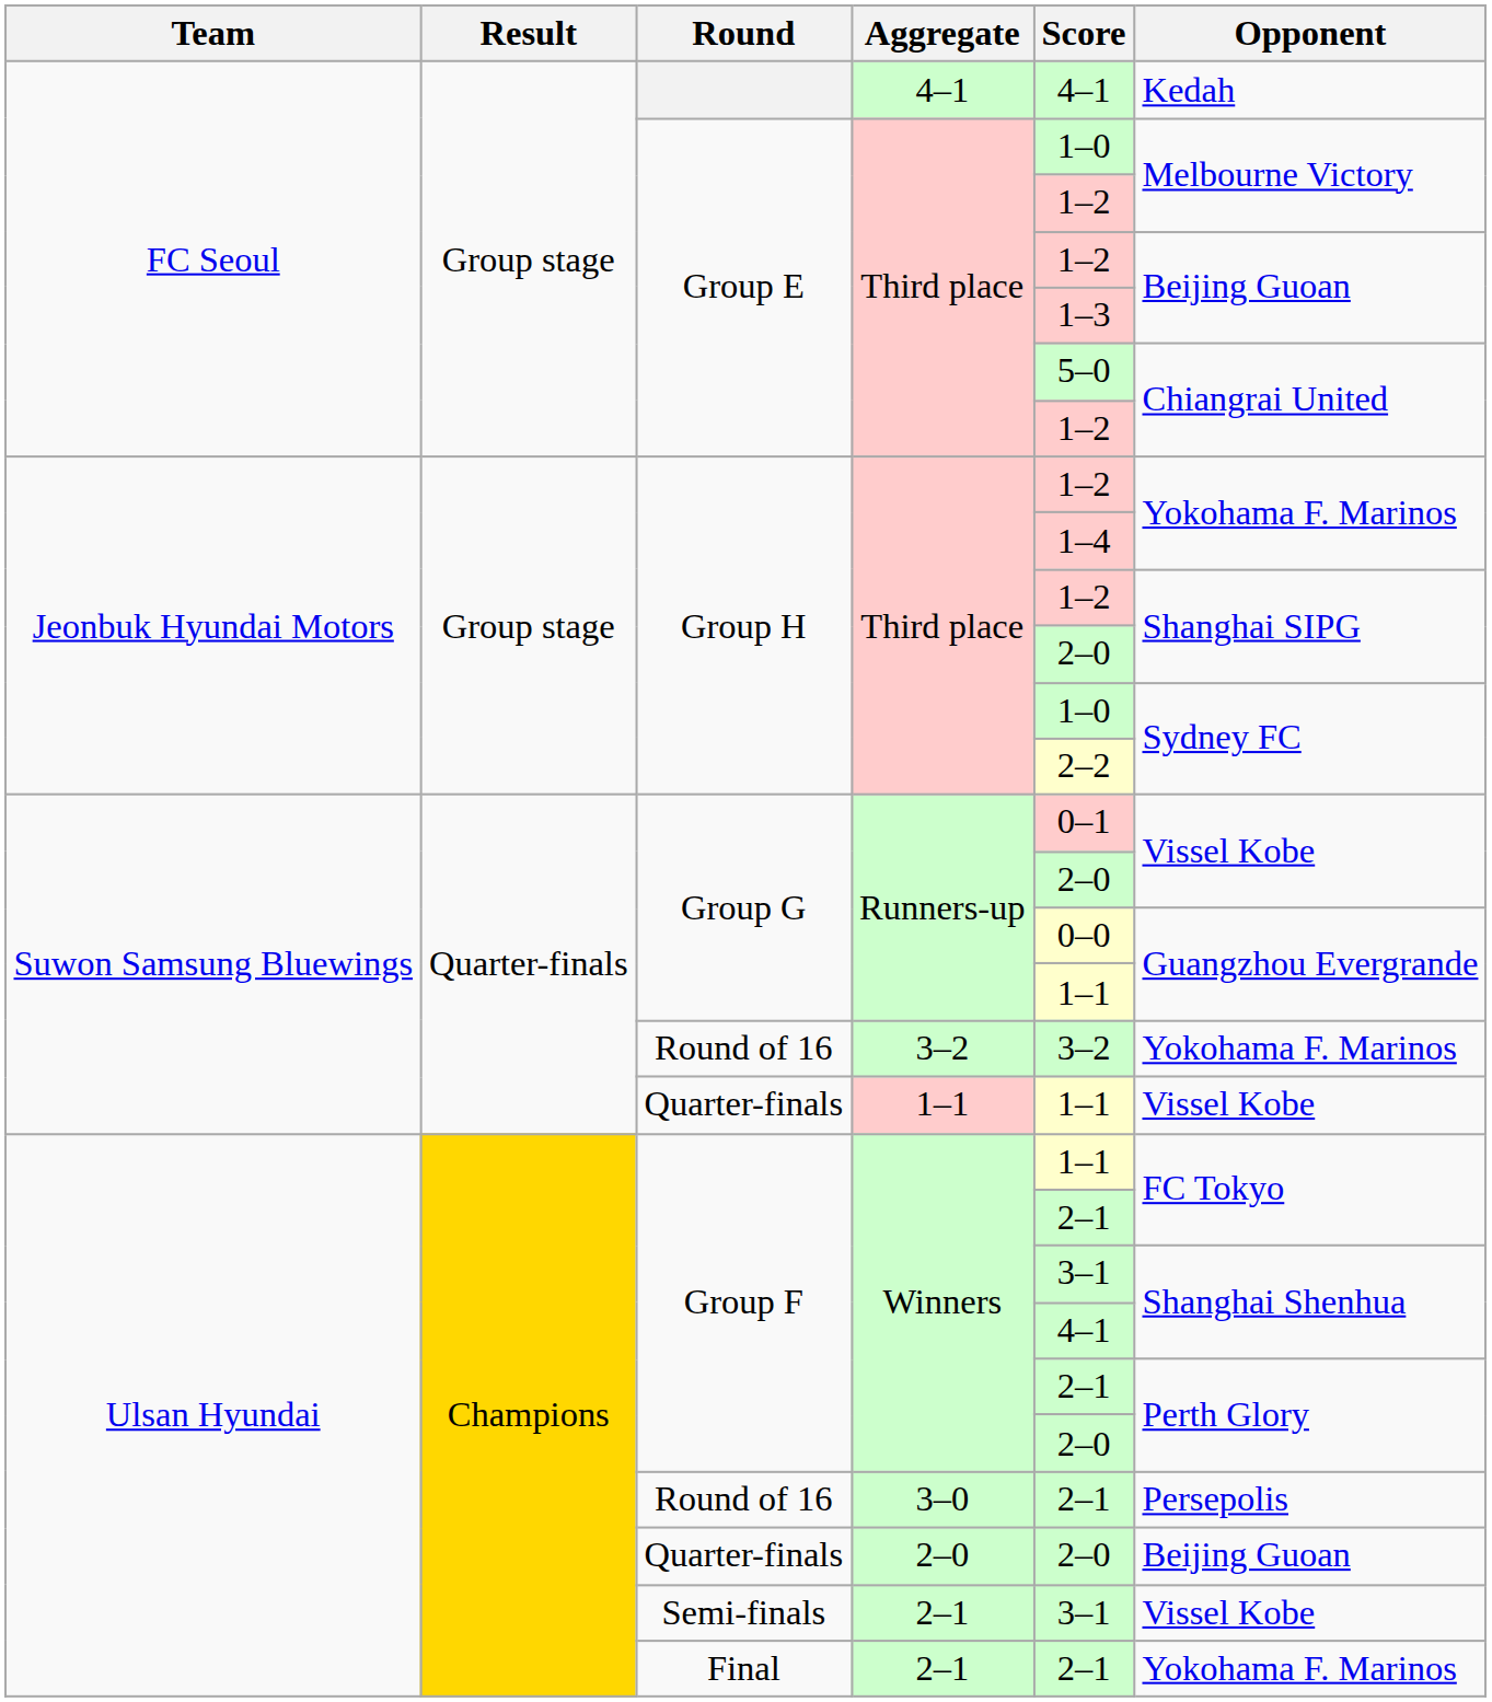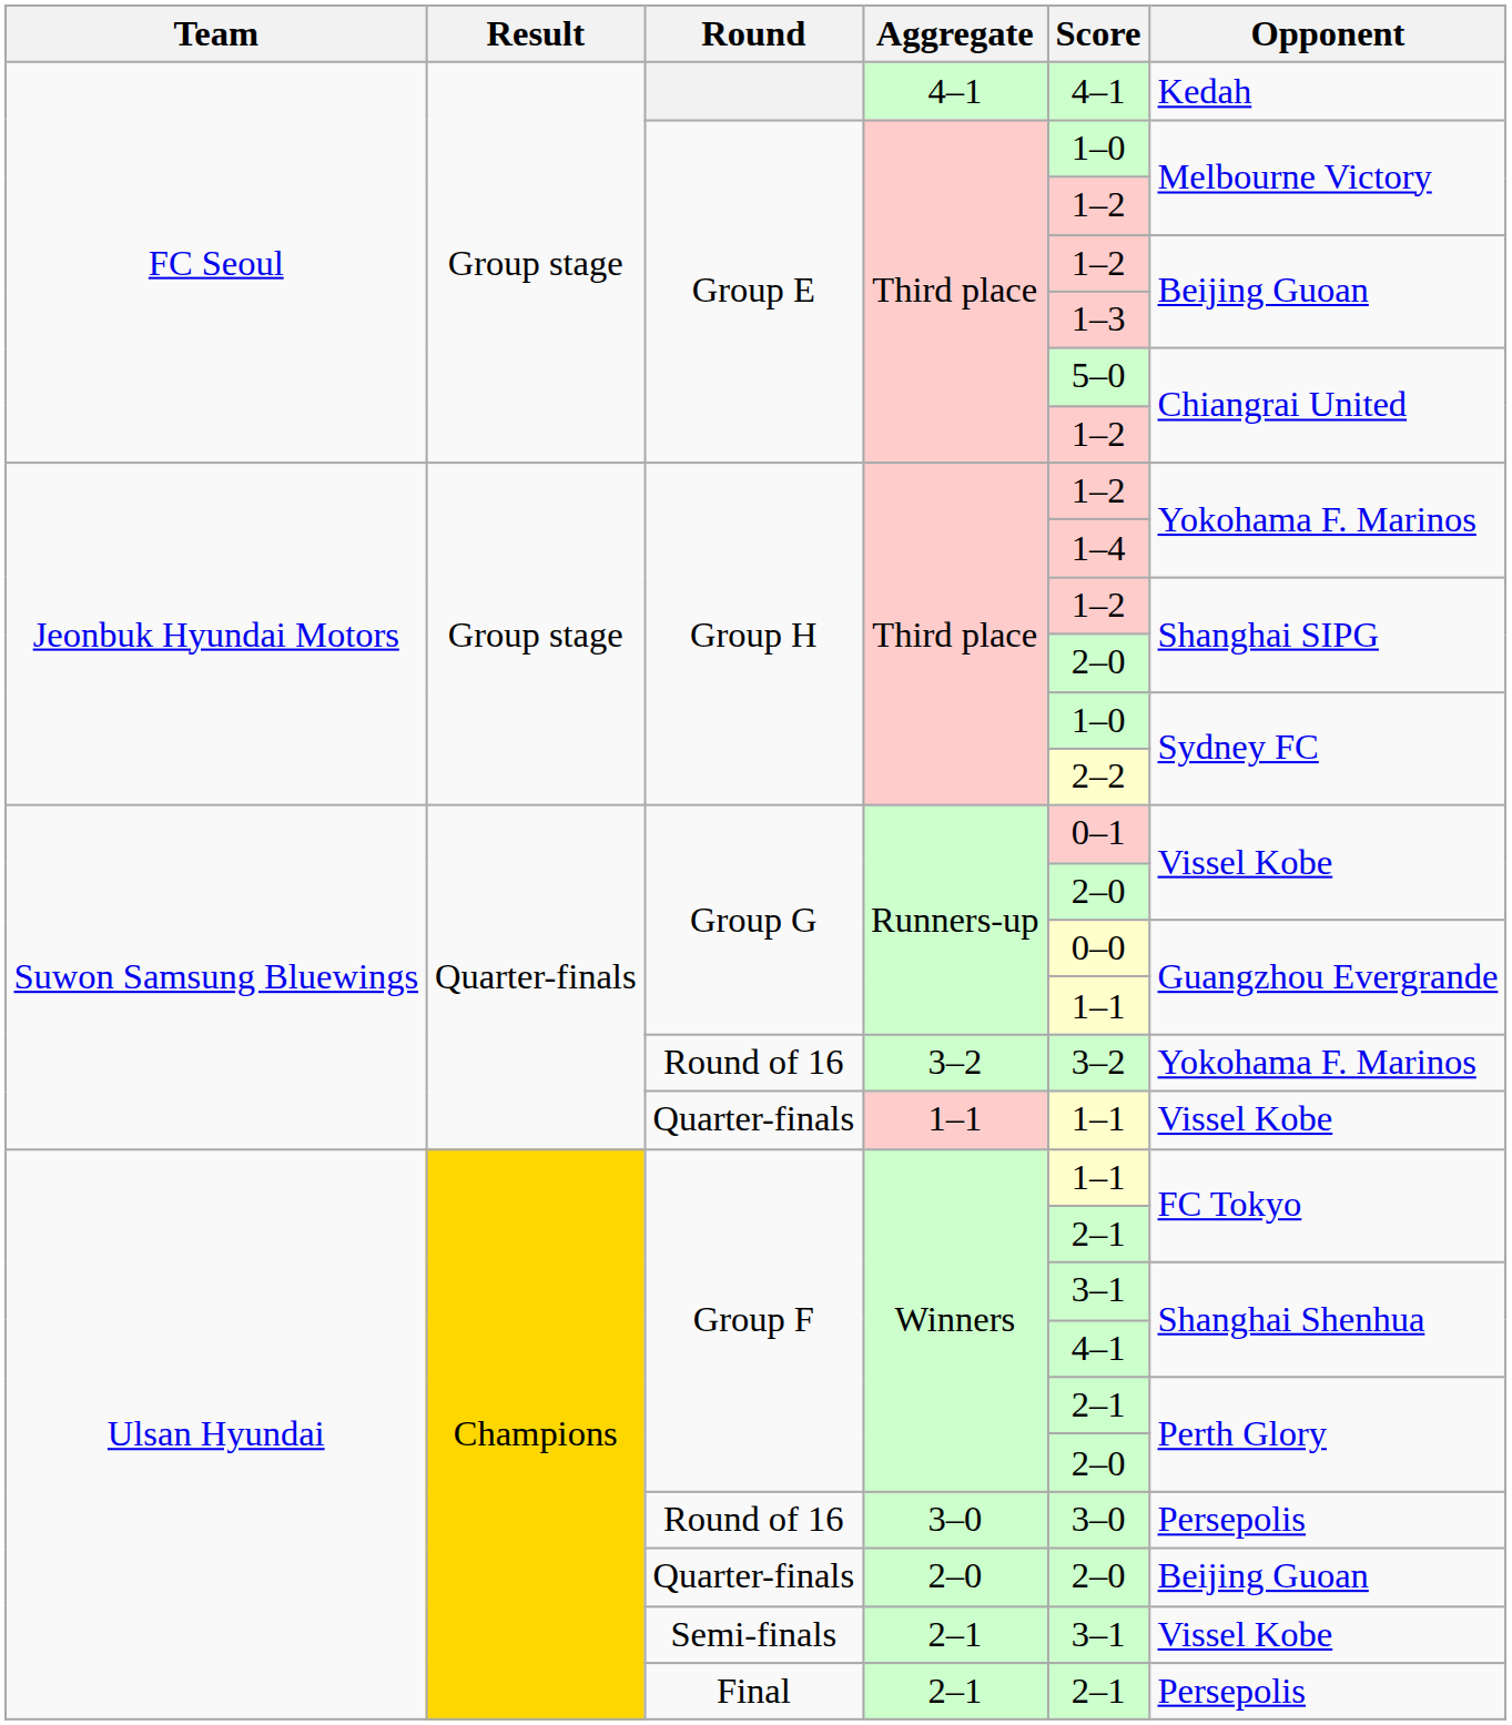 <table class="wikitable" style="text-align:center;">
 <tr>
 <th>Team</th>
 <th>Result</th>
 <th>Round</th>
 <th>Aggregate</th>
 <th>Score</th>
 <th>Opponent</th>
 </tr>
 <tr>
 <td rowspan="7"><a href='#'>FC Seoul</a></td>
 <td rowspan="7">Group stage</td>
 <th></th>
 <td bgcolor="#cfc">4–1</td>
 <td bgcolor="#cfc">4–1</td>
 <td align="left"> <a href='#'>Kedah</a></td>
 </tr>
 <tr>
 <td rowspan="6">Group E</td>
 <td rowspan="6" bgcolor="#fcc">Third place</td>
 <td bgcolor="#cfc">1–0</td>
 <td rowspan="2" align="left"> <a href='#'>Melbourne Victory</a></td>
 </tr>
 <tr>
 <td bgcolor="#fcc">1–2</td>
 </tr>
 <tr>
 <td bgcolor="#fcc">1–2</td>
 <td rowspan="2" align="left"> <a href='#'>Beijing Guoan</a></td>
 </tr>
 <tr>
 <td bgcolor="#fcc">1–3</td>
 </tr>
 <tr>
 <td bgcolor="#cfc">5–0</td>
 <td rowspan="2" align="left"> <a href='#'>Chiangrai United</a></td>
 </tr>
 <tr>
 <td bgcolor="#fcc">1–2</td>
 </tr>
 <tr>
 <td rowspan="6"><a href='#'>Jeonbuk Hyundai Motors</a></td>
 <td rowspan="6">Group stage</td>
 <td rowspan="6">Group H</td>
 <td rowspan="6" bgcolor="#fcc">Third place</td>
 <td bgcolor="#fcc">1–2</td>
 <td rowspan="2" align="left"> <a href='#'>Yokohama F. Marinos</a></td>
 </tr>
 <tr>
 <td bgcolor="#fcc">1–4</td>
 </tr>
 <tr>
 <td bgcolor="#fcc">1–2</td>
 <td rowspan="2" align="left"> <a href='#'>Shanghai SIPG</a></td>
 </tr>
 <tr>
 <td bgcolor="#cfc">2–0</td>
 </tr>
 <tr>
 <td bgcolor="#cfc">1–0</td>
 <td rowspan="2" align="left"> <a href='#'>Sydney FC</a></td>
 </tr>
 <tr>
 <td bgcolor="#ffc">2–2</td>
 </tr>
 <tr>
 <td rowspan="6"><a href='#'>Suwon Samsung Bluewings</a></td>
 <td rowspan="6">Quarter-finals</td>
 <td rowspan="4">Group G</td>
 <td rowspan="4" bgcolor="#cfc">Runners-up</td>
 <td bgcolor="#fcc">0–1</td>
 <td rowspan="2" align="left"> <a href='#'>Vissel Kobe</a></td>
 </tr>
 <tr>
 <td bgcolor="#cfc">2–0</td>
 </tr>
 <tr>
 <td bgcolor="#ffc">0–0</td>
 <td rowspan="2" align="left"> <a href='#'>Guangzhou Evergrande</a></td>
 </tr>
 <tr>
 <td bgcolor="#ffc">1–1</td>
 </tr>
 <tr>
 <td>Round of 16</td>
 <td bgcolor="#cfc">3–2</td>
 <td bgcolor="#cfc">3–2</td>
 <td align="left"> <a href='#'>Yokohama F. Marinos</a></td>
 </tr>
 <tr>
 <td>Quarter-finals</td>
 <td bgcolor="#fcc">1–1 </td>
 <td bgcolor="#ffc">1–1 </td>
 <td align="left"> <a href='#'>Vissel Kobe</a></td>
 </tr>
 <tr>
 <td rowspan="10"><a href='#'>Ulsan Hyundai</a></td>
 <td rowspan="10" bgcolor="gold">Champions</td>
 <td rowspan="6">Group F</td>
 <td rowspan="6" bgcolor="#cfc">Winners</td>
 <td bgcolor="#ffc">1–1</td>
 <td rowspan="2" align="left"> <a href='#'>FC Tokyo</a></td>
 </tr>
 <tr>
 <td bgcolor="#cfc">2–1</td>
 </tr>
 <tr>
 <td bgcolor="#cfc">3–1</td>
 <td rowspan="2" align="left"> <a href='#'>Shanghai Shenhua</a></td>
 </tr>
 <tr>
 <td bgcolor="#cfc">4–1</td>
 </tr>
 <tr>
 <td bgcolor="#cfc">2–1</td>
 <td rowspan="2" align="left"> <a href='#'>Perth Glory</a></td>
 </tr>
 <tr>
 <td bgcolor="#cfc">2–0</td>
 </tr>
 <tr>
 <td>Round of 16</td>
 <td bgcolor="#cfc">3–0</td>
-<td bgcolor="#cfc">2–1</td>
+<td bgcolor="#cfc">3–0</td>
 <td align="left"> <a href='#'>Persepolis</a></td>
 </tr>
 <tr>
 <td>Quarter-finals</td>
 <td bgcolor="#cfc">2–0</td>
 <td bgcolor="#cfc">2–0</td>
 <td align="left"> <a href='#'>Beijing Guoan</a></td>
 </tr>
 <tr>
 <td>Semi-finals</td>
 <td bgcolor="#cfc">2–1</td>
 <td bgcolor="#cfc">3–1</td>
 <td align="left"> <a href='#'>Vissel Kobe</a></td>
 </tr>
 <tr>
 <td>Final</td>
 <td bgcolor="#cfc">2–1</td>
 <td bgcolor="#cfc">2–1</td>
-<td align="left"> <a href='#'>Yokohama F. Marinos</a></td>
+<td align="left"> <a href='#'>Persepolis</a></td>
 </tr>
 </table>
